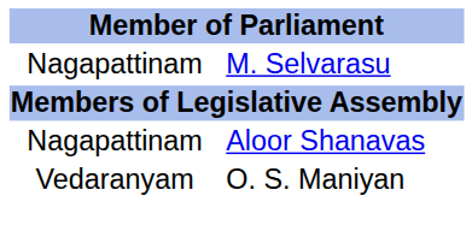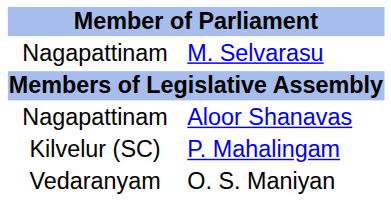 <table class="toccolours" style="clear:right; float:right; background:#ffffff; margin: 0 0 0.5em 1em; width:220">
 <tr>
 <th style="background:#A8BDEC" align="center" colspan=2>Member of Parliament</th>
 </tr>
 <tr>
 <td align="center">Nagapattinam</td>
 <td><a href='#'>M. Selvarasu</a> </td>
 </tr>
 <tr>
 <th style="background:#A8BDEC" align="center" colspan=2>Members of Legislative Assembly</th>
 </tr>
 <tr>
 <td align="center">Nagapattinam</td>
 <td><a href='#'>Aloor Shanavas</a></td>
 </tr>
 <tr>
+<td align="center">Kilvelur (SC)</td>
+<td><a href='#'>P. Mahalingam</a></td>
+</tr>
+<tr>
 <td align="center">Vedaranyam</td>
 <td>O. S. Maniyan</td>
 </tr>
 <tr>
 </tr>
 </table>
